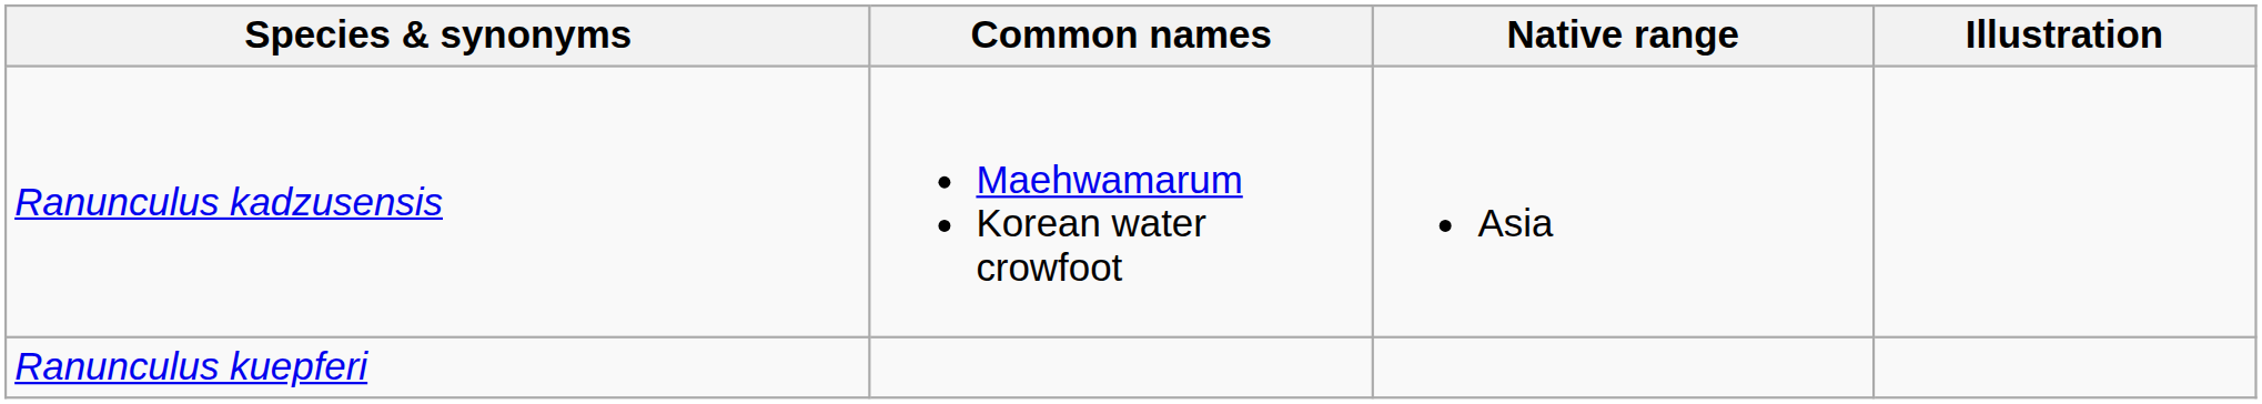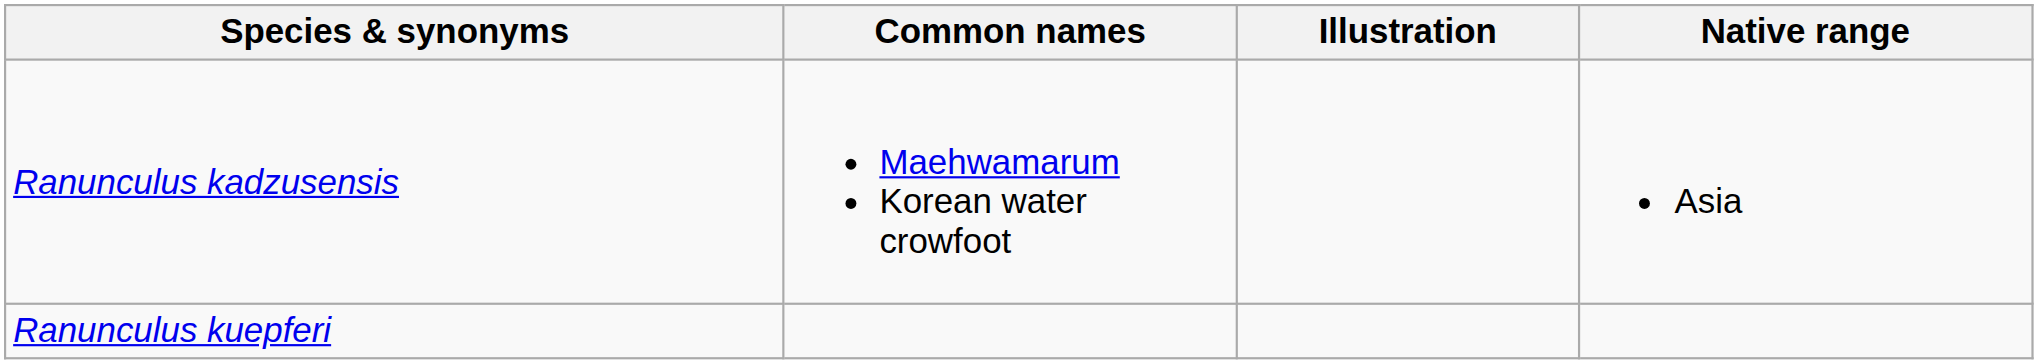 <table class="wikitable">
 <tr>
 <th width=350>Species & synonyms</th>
 <th width=200>Common names</th>
+<th width=150>Illustration</th>
 <th width=200>Native range</th>
-<th width=150>Illustration</th>
 </tr>
 <tr>
 <td><em><a href='#'>Ranunculus kadzusensis</a></em></td>
 <td><br><ul><li><a href='#'>Maehwamarum</a></li><li>Korean water crowfoot</li></ul></td>
+<td></td>
 <td><br><ul><li>Asia</li></ul></td>
-<td></td>
 </tr>
 <tr>
 <td><em><a href='#'>Ranunculus kuepferi</a></em></td>
 <td></td>
 <td></td>
 <td></td>
 </tr>
 </table>
